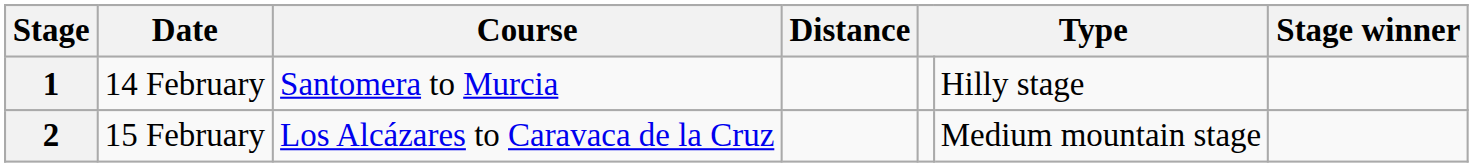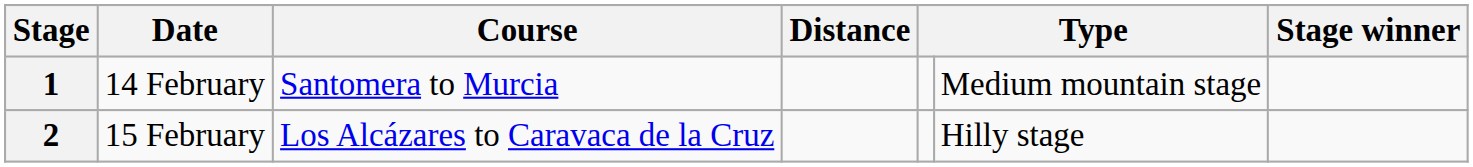 <table class="wikitable">
 <tr>
 <th scope="col">Stage</th>
 <th scope="col">Date</th>
 <th scope="col">Course</th>
 <th scope="col">Distance</th>
 <th scope="col" colspan="2">Type</th>
 <th scope="col">Stage winner</th>
 </tr>
 <tr>
 <th scope="row" style="text-align:center;">1</th>
 <td style="text-align:center;">14 February</td>
 <td><a href='#'>Santomera</a> to <a href='#'>Murcia</a></td>
 <td style="text-align:center;"></td>
 <td></td>
-<td>Hilly stage</td>
+<td>Medium mountain stage</td>
 <td></td>
 </tr>
 <tr>
 <th scope="row" style="text-align:center;">2</th>
 <td style="text-align:center;">15 February</td>
 <td><a href='#'>Los Alcázares</a> to <a href='#'>Caravaca de la Cruz</a></td>
 <td style="text-align:center;"></td>
 <td></td>
-<td>Medium mountain stage</td>
+<td>Hilly stage</td>
 <td></td>
 </tr>
 </table>
